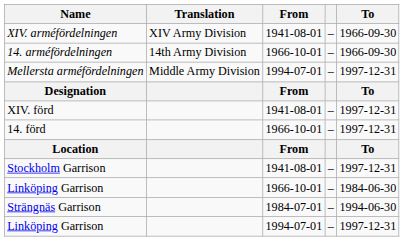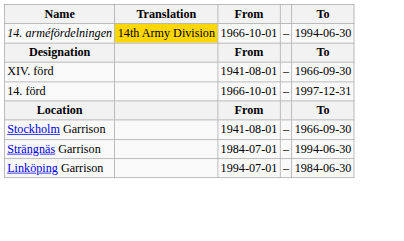 <table class="wikitable">
 <tr>
 <th style="font-weight:bold;">Name</th>
 <th style="font-weight:bold;">Translation</th>
 <th style="text-align: center; font-weight:bold;">From</th>
 <th></th>
 <th style="text-align: center; font-weight:bold;">To</th>
 </tr>
 <tr>
-<td style="font-style:italic;">XIV. arméfördelningen</td>
-<td>XIV Army Division</td>
-<td>1941-08-01</td>
-<td>–</td>
-<td>1966-09-30</td>
-</tr>
-<tr>
 <td style="font-style:italic;">14. arméfördelningen</td>
-<td>14th Army Division</td>
+<td style="background: gold;">14th Army Division</td>
 <td>1966-10-01</td>
 <td>–</td>
-<td>1966-09-30</td>
-</tr>
-<tr>
-<td style="font-style:italic;">Mellersta arméfördelningen</td>
-<td>Middle Army Division</td>
-<td>1994-07-01</td>
-<td>–</td>
-<td>1997-12-31</td>
+<td>1994-06-30</td>
 </tr>
 <tr>
 <th style="font-weight:bold;">Designation</th>
 <th style="font-weight:bold;"></th>
 <th style="text-align: center; font-weight:bold;">From</th>
 <th></th>
 <th style="text-align: center; font-weight:bold;">To</th>
 </tr>
 <tr>
 <td>XIV. förd</td>
 <td></td>
 <td style="text-align: center;">1941-08-01</td>
 <td style="text-align: center;">–</td>
-<td style="text-align: center;">1997-12-31</td>
+<td style="text-align: center;">1966-09-30</td>
 </tr>
 <tr>
 <td>14. förd</td>
 <td></td>
 <td style="text-align: center;">1966-10-01</td>
 <td style="text-align: center;">–</td>
 <td style="text-align: center;">1997-12-31</td>
 </tr>
 <tr>
 <th style="font-weight:bold;">Location</th>
 <th style="font-weight:bold;"></th>
 <th style="text-align: center; font-weight:bold;">From</th>
 <th></th>
 <th style="text-align: center; font-weight:bold;">To</th>
 </tr>
 <tr>
 <td><a href='#'>Stockholm</a> Garrison</td>
 <td></td>
 <td style="text-align: center;">1941-08-01</td>
 <td style="text-align: center;">–</td>
-<td style="text-align: center;">1997-12-31</td>
-</tr>
-<tr>
-<td><a href='#'>Linköping</a> Garrison</td>
-<td></td>
-<td style="text-align: center;">1966-10-01</td>
-<td style="text-align: center;">–</td>
-<td style="text-align: center;">1984-06-30</td>
+<td style="text-align: center;">1966-09-30</td>
 </tr>
 <tr>
 <td><a href='#'>Strängnäs</a> Garrison</td>
 <td></td>
 <td style="text-align: center;">1984-07-01</td>
 <td style="text-align: center;">–</td>
 <td style="text-align: center;">1994-06-30</td>
 </tr>
 <tr>
 <td><a href='#'>Linköping</a> Garrison</td>
 <td></td>
 <td style="text-align: center;">1994-07-01</td>
 <td style="text-align: center;">–</td>
-<td style="text-align: center;">1997-12-31</td>
+<td style="text-align: center;">1984-06-30</td>
 </tr>
 </table>
